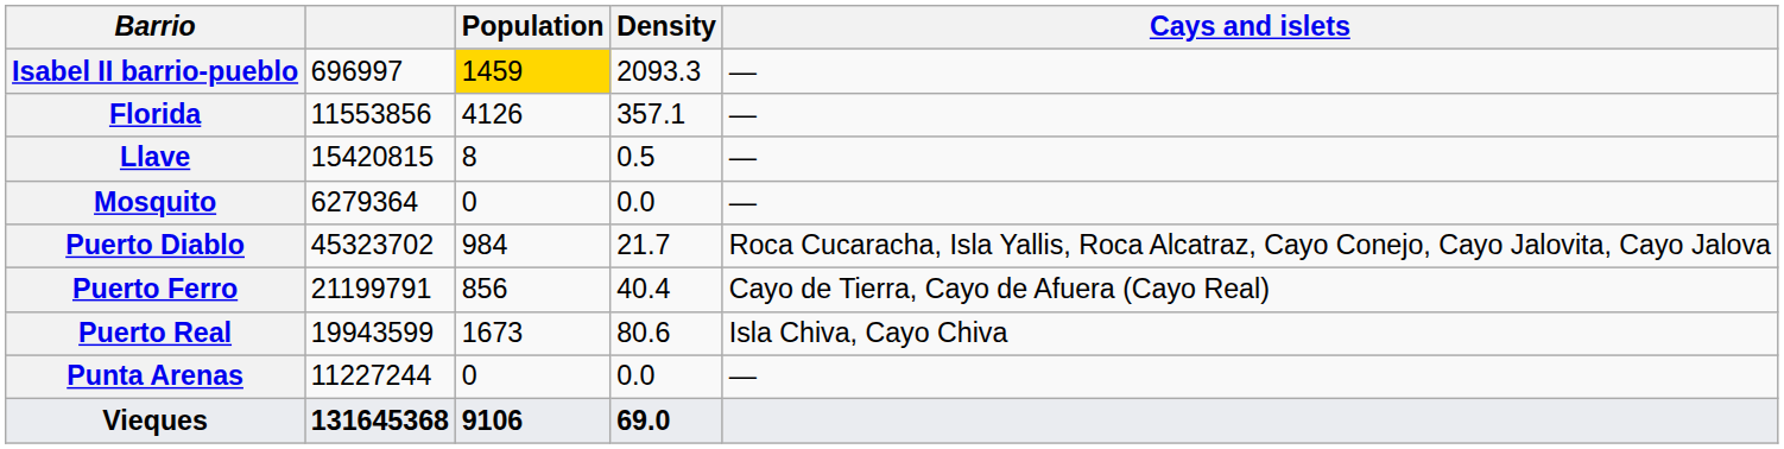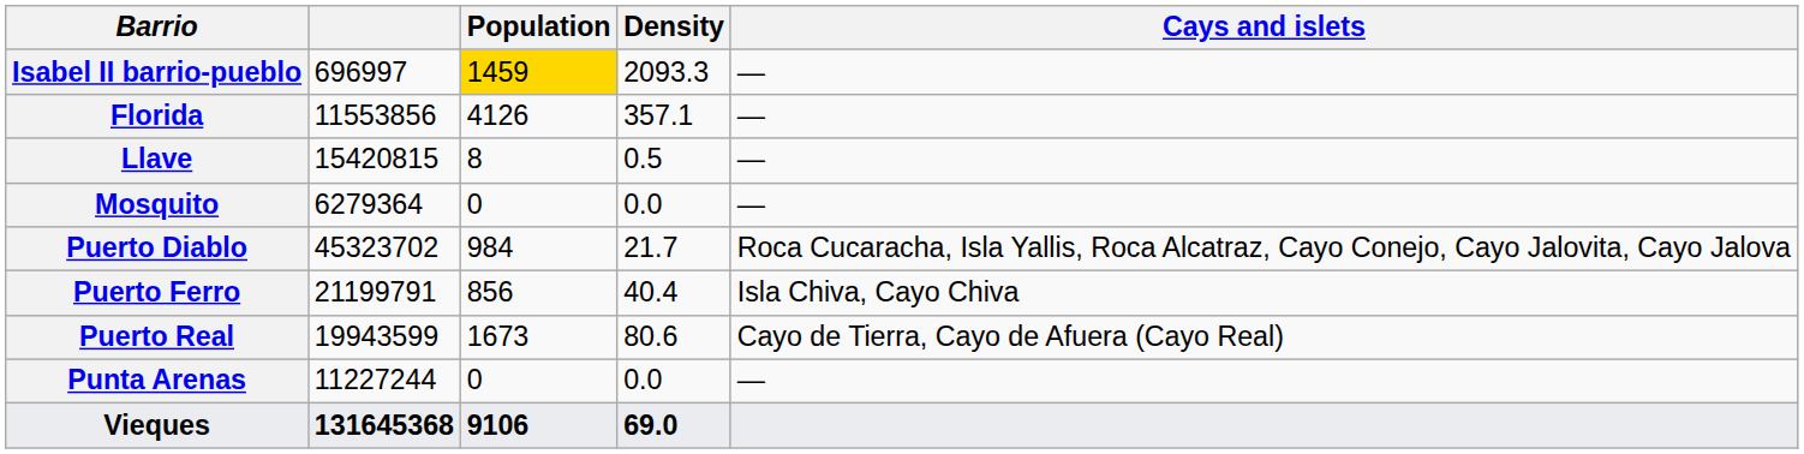 <table class="wikitable sortable plainrowheaders defaultright col5right">
 <tr>
 <th scope="col"><em>Barrio</em></th>
 <th scope="col"></th>
 <th scope="col">Population<br></th>
 <th scope="col">Density</th>
 <th scope="col" class="unsortable"><a href='#'>Cays and islets</a></th>
 </tr>
 <tr>
 <th scope="row"><a href='#'>Isabel II barrio-pueblo</a></th>
 <td>696997</td>
 <td style="background: gold;">1459</td>
 <td>2093.3</td>
 <td>—</td>
 </tr>
 <tr>
 <th scope="row"><a href='#'>Florida</a></th>
 <td>11553856</td>
 <td>4126</td>
 <td>357.1</td>
 <td>—</td>
 </tr>
 <tr>
 <th scope="row"><a href='#'>Llave</a></th>
 <td>15420815</td>
 <td>8</td>
 <td>0.5</td>
 <td>—</td>
 </tr>
 <tr>
 <th scope="row"><a href='#'>Mosquito</a></th>
 <td>6279364</td>
 <td>0</td>
 <td>0.0</td>
 <td>—</td>
 </tr>
 <tr>
 <th scope="row"><a href='#'>Puerto Diablo</a></th>
 <td>45323702</td>
 <td>984</td>
 <td>21.7</td>
 <td>Roca Cucaracha, Isla Yallis, Roca Alcatraz, Cayo Conejo, Cayo Jalovita, Cayo Jalova</td>
 </tr>
 <tr>
 <th scope="row"><a href='#'>Puerto Ferro</a></th>
 <td>21199791</td>
 <td>856</td>
 <td>40.4</td>
-<td>Cayo de Tierra, Cayo de Afuera (Cayo Real)</td>
+<td>Isla Chiva, Cayo Chiva</td>
 </tr>
 <tr>
 <th scope="row"><a href='#'>Puerto Real</a></th>
 <td>19943599</td>
 <td>1673</td>
 <td>80.6</td>
-<td>Isla Chiva, Cayo Chiva</td>
+<td>Cayo de Tierra, Cayo de Afuera (Cayo Real)</td>
 </tr>
 <tr>
 <th scope="row"><a href='#'>Punta Arenas</a></th>
 <td>11227244</td>
 <td>0</td>
 <td>0.0</td>
 <td>—</td>
 </tr>
 <tr style="background:#EAECF0; font-weight:bold;" class="sortbottom">
 <th scope="row" style="background:#EAECF0; font-weight:bold;">Vieques</th>
 <td>131645368</td>
 <td>9106</td>
 <td>69.0</td>
 <td> </td>
 </tr>
 </table>
